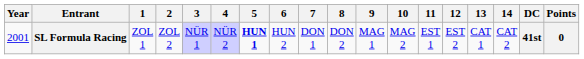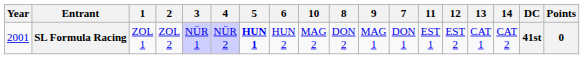 <table class="wikitable" style="text-align:center; font-size:85%">
 <tr>
 <th>Year</th>
 <th>Entrant</th>
 <th>1</th>
 <th>2</th>
 <th>3</th>
 <th>4</th>
 <th>5</th>
 <th>6</th>
-<th>7</th>
+<th>10</th>
 <th>8</th>
 <th>9</th>
-<th>10</th>
+<th>7</th>
 <th>11</th>
 <th>12</th>
 <th>13</th>
 <th>14</th>
 <th>DC</th>
 <th>Points</th>
 </tr>
 <tr>
 <td><a href='#'>2001</a></td>
 <th nowrap>SL Formula Racing</th>
 <td style="background:#;"><a href='#'>ZOL<br>1</a><br></td>
 <td style="background:#;"><a href='#'>ZOL<br>2</a><br></td>
 <td style="background:#cfcfff;"><a href='#'>NÜR<br>1</a><br></td>
 <td style="background:#cfcfff;"><a href='#'>NÜR<br>2</a><br></td>
 <td style="background:#;"><strong><a href='#'>HUN<br>1</a><br></strong></td>
 <td style="background:#;"><a href='#'>HUN<br>2</a><br></td>
-<td style="background:#;"><a href='#'>DON<br>1</a><br></td>
+<td style="background:#;"><a href='#'>MAG<br>2</a><br></td>
 <td style="background:#;"><a href='#'>DON<br>2</a><br></td>
 <td style="background:#;"><a href='#'>MAG<br>1</a><br></td>
-<td style="background:#;"><a href='#'>MAG<br>2</a><br></td>
+<td style="background:#;"><a href='#'>DON<br>1</a><br></td>
 <td style="background:#;"><a href='#'>EST<br>1</a><br></td>
 <td style="background:#;"><a href='#'>EST<br>2</a><br></td>
 <td style="background:#;"><a href='#'>CAT<br>1</a><br></td>
 <td style="background:#;"><a href='#'>CAT<br>2</a><br></td>
 <th>41st</th>
 <th>0</th>
 </tr>
 </table>
